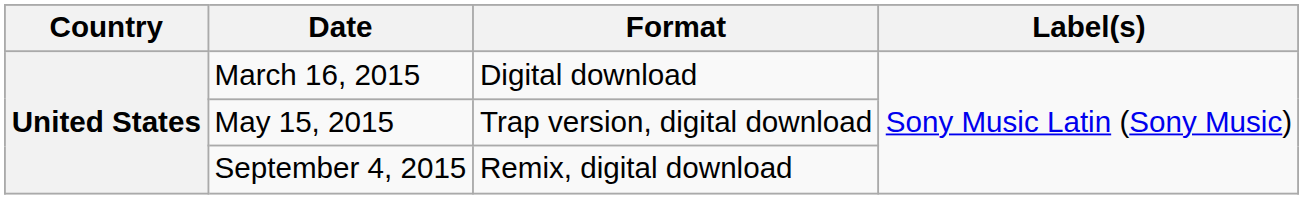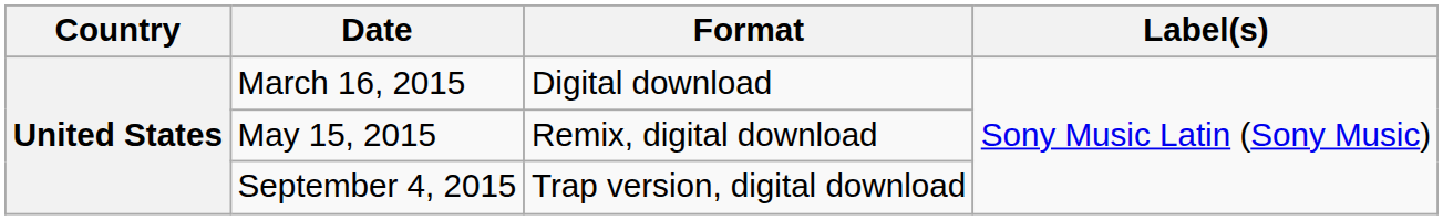 <table class="wikitable plainrowheaders">
 <tr>
 <th>Country</th>
 <th>Date</th>
 <th>Format</th>
 <th>Label(s)</th>
 </tr>
 <tr>
 <th scope="row" rowspan="3">United States</th>
 <td>March 16, 2015</td>
 <td>Digital download</td>
 <td rowspan="3"><a href='#'>Sony Music Latin</a> (<a href='#'>Sony Music</a>)</td>
 </tr>
 <tr>
 <td>May 15, 2015</td>
-<td>Trap version, digital download</td>
+<td>Remix, digital download</td>
 </tr>
 <tr>
 <td>September 4, 2015</td>
-<td>Remix, digital download</td>
+<td>Trap version, digital download</td>
 </tr>
 </table>
